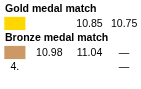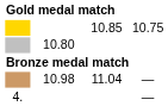 <table style="text-align:center">
 <tr>
 <td colspan=4 align=left><strong>Gold medal match</strong></td>
 </tr>
 <tr>
 <td width=30 bgcolor=gold></td>
 <td align=left></td>
 <td></td>
 <td>10.85</td>
 <td>10.75</td>
+</tr>
+<tr>
+<td bgcolor=silver></td>
+<td align=left></td>
+<td>10.80</td>
+<td></td>
+<td></td>
 </tr>
 <tr>
 <td colspan=4 align=left><strong>Bronze medal match</strong></td>
 </tr>
 <tr>
 <td bgcolor=cc9966></td>
 <td align=left></td>
 <td>10.98</td>
 <td>11.04</td>
 <td>—</td>
 </tr>
 <tr>
 <td>4.</td>
 <td align=left></td>
 <td></td>
 <td></td>
 <td>—</td>
 </tr>
 </table>
